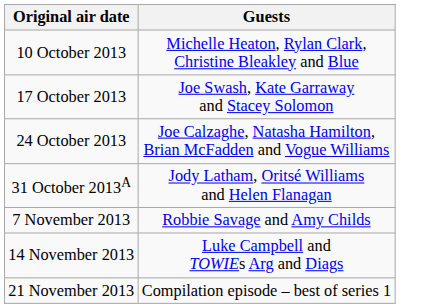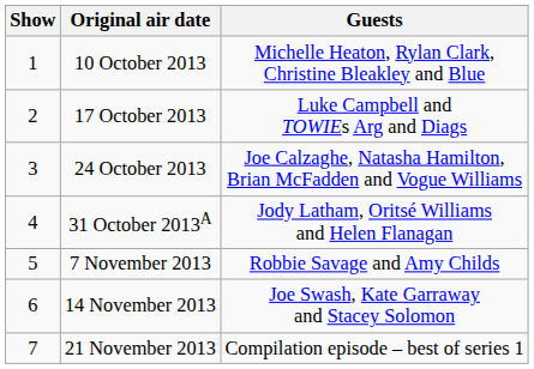 <table class="wikitable sortable" style="text-align:center;">
 <tr>
+<th>Show</th>
 <th>Original air date</th>
 <th>Guests</th>
 </tr>
 <tr>
+<td>1</td>
 <td>10 October 2013</td>
 <td><a href='#'>Michelle Heaton</a>, <a href='#'>Rylan Clark</a>,<br><a href='#'>Christine Bleakley</a> and <a href='#'>Blue</a></td>
 </tr>
 <tr>
+<td>2</td>
 <td>17 October 2013</td>
-<td><a href='#'>Joe Swash</a>, <a href='#'>Kate Garraway</a><br>and <a href='#'>Stacey Solomon</a></td>
+<td><a href='#'>Luke Campbell</a> and<br><em><a href='#'>TOWIE</a></em>s <a href='#'>Arg</a> and <a href='#'>Diags</a></td>
 </tr>
 <tr>
+<td>3</td>
 <td>24 October 2013</td>
 <td><a href='#'>Joe Calzaghe</a>, <a href='#'>Natasha Hamilton</a>,<br><a href='#'>Brian McFadden</a> and <a href='#'>Vogue Williams</a></td>
 </tr>
 <tr>
+<td>4</td>
 <td>31 October 2013<sup>A</sup></td>
 <td><a href='#'>Jody Latham</a>, <a href='#'>Oritsé Williams</a><br>and <a href='#'>Helen Flanagan</a></td>
 </tr>
 <tr>
+<td>5</td>
 <td>7 November 2013</td>
 <td><a href='#'>Robbie Savage</a> and <a href='#'>Amy Childs</a></td>
 </tr>
 <tr>
+<td>6</td>
 <td>14 November 2013</td>
-<td><a href='#'>Luke Campbell</a> and<br><em><a href='#'>TOWIE</a></em>s <a href='#'>Arg</a> and <a href='#'>Diags</a></td>
+<td><a href='#'>Joe Swash</a>, <a href='#'>Kate Garraway</a><br>and <a href='#'>Stacey Solomon</a></td>
 </tr>
 <tr>
+<td>7</td>
 <td>21 November 2013</td>
 <td>Compilation episode – best of series 1</td>
 </tr>
 </table>
